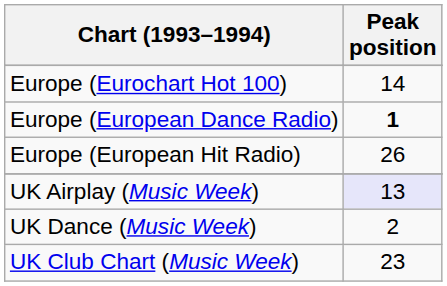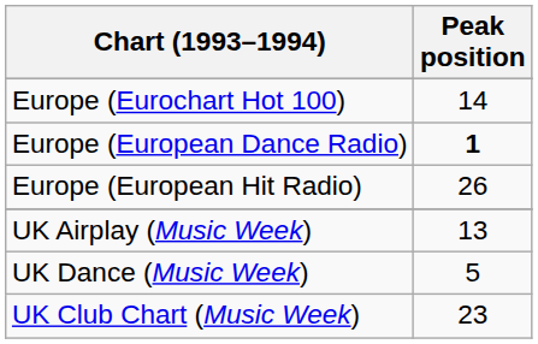 <table class="wikitable sortable">
 <tr>
 <th>Chart (1993–1994)</th>
 <th>Peak<br>position</th>
 </tr>
 <tr>
 </tr>
 <tr>
 </tr>
 <tr>
 </tr>
 <tr>
 <td>Europe (<a href='#'>Eurochart Hot 100</a>)</td>
 <td align="center">14</td>
 </tr>
 <tr>
 <td>Europe (<a href='#'>European Dance Radio</a>)</td>
 <td align="center"><strong>1</strong></td>
 </tr>
 <tr>
 <td>Europe (European Hit Radio)</td>
 <td align="center">26</td>
 </tr>
 <tr>
 </tr>
 <tr>
 </tr>
 <tr>
 </tr>
 <tr>
 </tr>
 <tr>
 </tr>
 <tr>
 </tr>
 <tr>
 </tr>
 <tr>
 </tr>
 <tr>
 <td>UK Airplay (<em><a href='#'>Music Week</a></em>)</td>
-<td align="center" style="background: lavender;">13</td>
+<td align="center">13</td>
 </tr>
 <tr>
 <td>UK Dance (<em><a href='#'>Music Week</a></em>)</td>
-<td align="center">2</td>
+<td align="center">5</td>
 </tr>
 <tr>
 <td><a href='#'>UK Club Chart</a> (<em><a href='#'>Music Week</a></em>)</td>
 <td align="center">23</td>
 </tr>
 </table>
